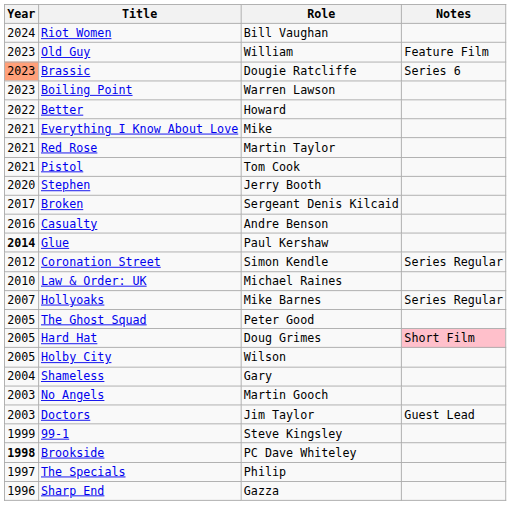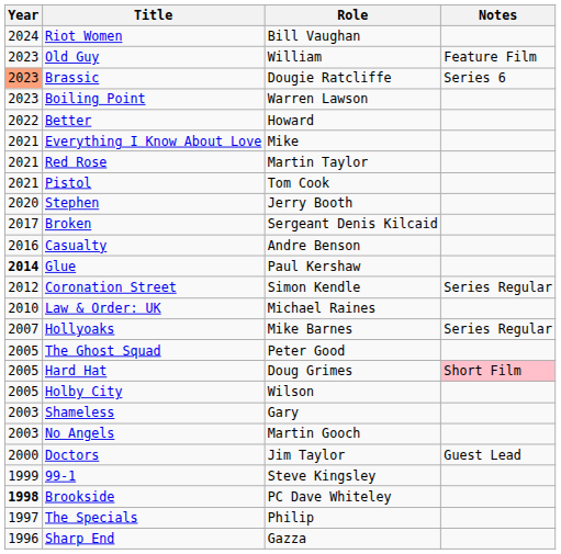 <table class="wikitable">
 <tr>
 <th>Year</th>
 <th>Title</th>
 <th>Role</th>
 <th>Notes</th>
 </tr>
 <tr>
 <td>2024</td>
 <td><a href='#'>Riot Women</a></td>
 <td>Bill Vaughan</td>
 <td></td>
 </tr>
 <tr>
 <td>2023</td>
 <td><a href='#'>Old Guy</a></td>
 <td>William</td>
 <td>Feature Film</td>
 </tr>
 <tr>
 <td style="background: lightsalmon;">2023</td>
 <td><a href='#'>Brassic</a></td>
 <td>Dougie Ratcliffe</td>
 <td>Series 6</td>
 </tr>
 <tr>
 <td>2023</td>
 <td><a href='#'>Boiling Point</a></td>
 <td>Warren Lawson</td>
 <td></td>
 </tr>
 <tr>
 <td>2022</td>
 <td><a href='#'>Better</a></td>
 <td>Howard</td>
 <td></td>
 </tr>
 <tr>
 <td>2021</td>
 <td><a href='#'>Everything I Know About Love</a></td>
 <td>Mike</td>
 <td></td>
 </tr>
 <tr>
 <td>2021</td>
 <td><a href='#'>Red Rose</a></td>
 <td>Martin Taylor</td>
 <td></td>
 </tr>
 <tr>
 <td>2021</td>
 <td><a href='#'>Pistol</a></td>
 <td>Tom Cook</td>
 <td></td>
 </tr>
 <tr>
 <td>2020</td>
 <td><a href='#'>Stephen</a></td>
 <td>Jerry Booth</td>
 <td></td>
 </tr>
 <tr>
 <td>2017</td>
 <td><a href='#'>Broken</a></td>
 <td>Sergeant Denis Kilcaid</td>
 <td></td>
 </tr>
 <tr>
 <td>2016</td>
 <td><a href='#'>Casualty</a></td>
 <td>Andre Benson</td>
 <td></td>
 </tr>
 <tr>
 <td><strong>2014</strong></td>
 <td><a href='#'>Glue</a></td>
 <td>Paul Kershaw</td>
 <td></td>
 </tr>
 <tr>
 <td>2012</td>
 <td><a href='#'>Coronation Street</a></td>
 <td>Simon Kendle</td>
 <td>Series Regular</td>
 </tr>
 <tr>
 <td>2010</td>
 <td><a href='#'>Law & Order: UK</a></td>
 <td>Michael Raines</td>
 <td></td>
 </tr>
 <tr>
 <td>2007</td>
 <td><a href='#'>Hollyoaks</a></td>
 <td>Mike Barnes</td>
 <td>Series Regular</td>
 </tr>
 <tr>
 <td>2005</td>
 <td><a href='#'>The Ghost Squad</a></td>
 <td>Peter Good</td>
 <td></td>
 </tr>
 <tr>
 <td>2005</td>
 <td><a href='#'>Hard Hat</a></td>
 <td>Doug Grimes</td>
 <td style="background: pink;">Short Film</td>
 </tr>
 <tr>
 <td>2005</td>
 <td><a href='#'>Holby City</a></td>
 <td>Wilson</td>
 <td></td>
 </tr>
 <tr>
-<td>2004</td>
+<td>2003</td>
 <td><a href='#'>Shameless</a></td>
 <td>Gary</td>
 <td></td>
 </tr>
 <tr>
 <td>2003</td>
 <td><a href='#'>No Angels</a></td>
 <td>Martin Gooch</td>
 <td></td>
 </tr>
 <tr>
-<td>2003</td>
+<td>2000</td>
 <td><a href='#'>Doctors</a></td>
 <td>Jim Taylor</td>
 <td>Guest Lead</td>
 </tr>
 <tr>
 <td>1999</td>
 <td><a href='#'>99-1</a></td>
 <td>Steve Kingsley</td>
 <td></td>
 </tr>
 <tr>
 <td><strong>1998</strong></td>
 <td><a href='#'>Brookside</a></td>
 <td>PC Dave Whiteley</td>
 <td></td>
 </tr>
 <tr>
 <td>1997</td>
 <td><a href='#'>The Specials</a></td>
 <td>Philip</td>
 <td></td>
 </tr>
 <tr>
 <td>1996</td>
 <td><a href='#'>Sharp End</a></td>
 <td>Gazza</td>
 <td></td>
 </tr>
 </table>
